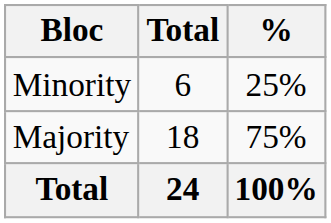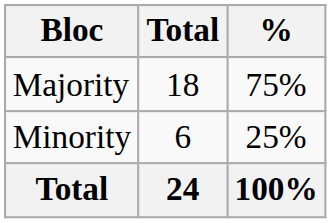 <table class=wikitable style="text-align:center">
 <tr>
 <th>Bloc</th>
 <th>Total</th>
 <th>%</th>
 </tr>
 <tr>
+<td align=left>Majority</td>
+<td>18</td>
+<td>75%</td>
+</tr>
+<tr>
 <td align=left>Minority</td>
 <td>6</td>
 <td>25%</td>
-</tr>
-<tr>
-<td align=left>Majority</td>
-<td>18</td>
-<td>75%</td>
 </tr>
 <tr>
 <th>Total</th>
 <th>24</th>
 <th>100%</th>
 </tr>
 </table>
